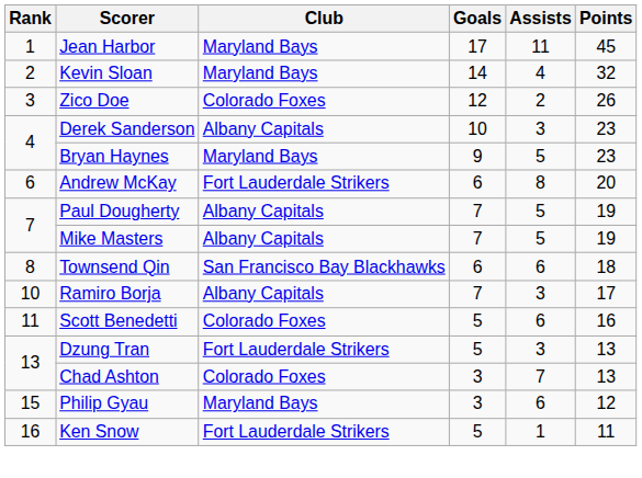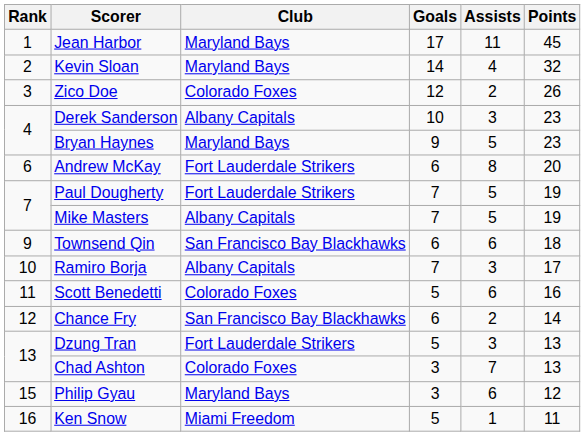 <table class="wikitable">
 <tr>
 <th>Rank</th>
 <th>Scorer</th>
 <th>Club</th>
 <th>Goals</th>
 <th>Assists</th>
 <th>Points</th>
 </tr>
 <tr>
 <td align=center>1</td>
 <td><a href='#'>Jean Harbor</a></td>
 <td><a href='#'>Maryland Bays</a></td>
 <td align=center>17</td>
 <td align=center>11</td>
 <td align=center>45</td>
 </tr>
 <tr>
 <td align=center>2</td>
 <td><a href='#'>Kevin Sloan</a></td>
 <td><a href='#'>Maryland Bays</a></td>
 <td align=center>14</td>
 <td align=center>4</td>
 <td align=center>32</td>
 </tr>
 <tr>
 <td align=center>3</td>
 <td><a href='#'>Zico Doe</a></td>
 <td><a href='#'>Colorado Foxes</a></td>
 <td align=center>12</td>
 <td align=center>2</td>
 <td align=center>26</td>
 </tr>
 <tr>
 <td rowspan="2" align=center>4</td>
 <td><a href='#'>Derek Sanderson</a></td>
 <td><a href='#'>Albany Capitals</a></td>
 <td align=center>10</td>
 <td align=center>3</td>
 <td align=center>23</td>
 </tr>
 <tr>
 <td><a href='#'>Bryan Haynes</a></td>
 <td><a href='#'>Maryland Bays</a></td>
 <td align=center>9</td>
 <td align=center>5</td>
 <td align=center>23</td>
 </tr>
 <tr>
 <td align=center>6</td>
 <td><a href='#'>Andrew McKay</a></td>
 <td><a href='#'>Fort Lauderdale Strikers</a></td>
 <td align=center>6</td>
 <td align=center>8</td>
 <td align=center>20</td>
 </tr>
 <tr>
 <td rowspan="2" align=center>7</td>
 <td><a href='#'>Paul Dougherty</a></td>
-<td><a href='#'>Albany Capitals</a></td>
+<td><a href='#'>Fort Lauderdale Strikers</a></td>
 <td align=center>7</td>
 <td align=center>5</td>
 <td align=center>19</td>
 </tr>
 <tr>
 <td><a href='#'>Mike Masters</a></td>
 <td><a href='#'>Albany Capitals</a></td>
 <td align=center>7</td>
 <td align=center>5</td>
 <td align=center>19</td>
 </tr>
 <tr>
-<td align=center>8</td>
+<td align=center>9</td>
 <td><a href='#'>Townsend Qin</a></td>
 <td><a href='#'>San Francisco Bay Blackhawks</a></td>
 <td align=center>6</td>
 <td align=center>6</td>
 <td align=center>18</td>
 </tr>
 <tr>
 <td align=center>10</td>
 <td><a href='#'>Ramiro Borja</a></td>
 <td><a href='#'>Albany Capitals</a></td>
 <td align=center>7</td>
 <td align=center>3</td>
 <td align=center>17</td>
 </tr>
 <tr>
 <td align=center>11</td>
 <td><a href='#'>Scott Benedetti</a></td>
 <td><a href='#'>Colorado Foxes</a></td>
 <td align=center>5</td>
 <td align=center>6</td>
 <td align=center>16</td>
+</tr>
+<tr>
+<td align=center>12</td>
+<td><a href='#'>Chance Fry</a></td>
+<td><a href='#'>San Francisco Bay Blackhawks</a></td>
+<td align=center>6</td>
+<td align=center>2</td>
+<td align=center>14</td>
 </tr>
 <tr>
 <td rowspan="2" align=center>13</td>
 <td><a href='#'>Dzung Tran</a></td>
 <td><a href='#'>Fort Lauderdale Strikers</a></td>
 <td align=center>5</td>
 <td align=center>3</td>
 <td align=center>13</td>
 </tr>
 <tr>
 <td><a href='#'>Chad Ashton</a></td>
 <td><a href='#'>Colorado Foxes</a></td>
 <td align=center>3</td>
 <td align=center>7</td>
 <td align=center>13</td>
 </tr>
 <tr>
 <td align=center>15</td>
 <td><a href='#'>Philip Gyau</a></td>
 <td><a href='#'>Maryland Bays</a></td>
 <td align=center>3</td>
 <td align=center>6</td>
 <td align=center>12</td>
 </tr>
 <tr>
 <td align=center>16</td>
 <td><a href='#'>Ken Snow</a></td>
-<td><a href='#'>Fort Lauderdale Strikers</a></td>
+<td><a href='#'>Miami Freedom</a></td>
 <td align=center>5</td>
 <td align=center>1</td>
 <td align=center>11</td>
 </tr>
 </table>
